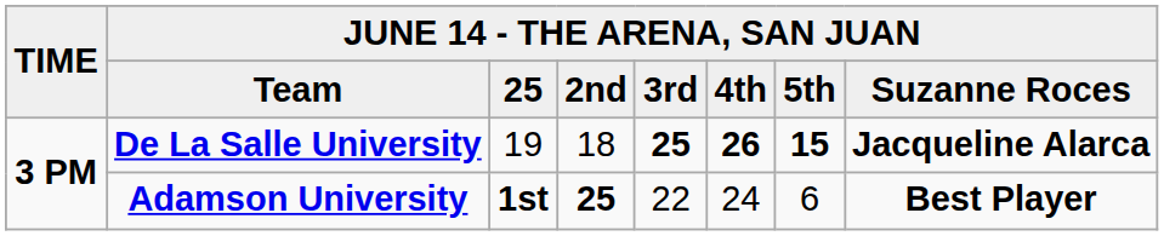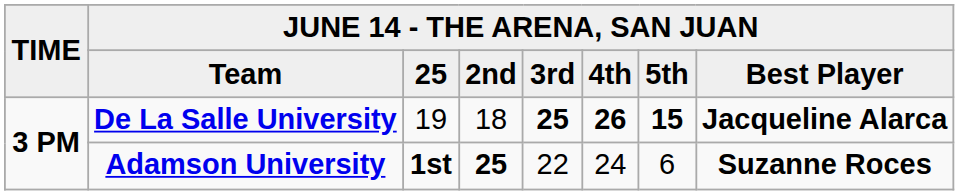 <table class="wikitable" style="text-align: center">
 <tr style="background:#efefef;">
 <td rowspan=2><strong>TIME</strong></td>
 <td colspan=7><strong>JUNE 14 - THE ARENA, SAN JUAN</strong></td>
 </tr>
 <tr style="background:#efefef;">
 <td><strong>Team</strong></td>
 <td><strong>25</strong></td>
 <td><strong>2nd</strong></td>
 <td><strong>3rd</strong></td>
 <td><strong>4th</strong></td>
 <td><strong>5th</strong></td>
-<td><strong>Suzanne Roces</strong></td>
+<td><strong>Best Player</strong></td>
 </tr>
 <tr>
 <td rowspan=2><strong>3 PM</strong></td>
 <td><strong><a href='#'>De La Salle University</a></strong></td>
 <td>19</td>
 <td>18</td>
 <td><strong>25</strong></td>
 <td><strong>26</strong></td>
 <td><strong>15</strong></td>
 <td><strong>Jacqueline Alarca</strong></td>
 </tr>
 <tr>
 <td><strong><a href='#'>Adamson University</a></strong></td>
 <td><strong>1st</strong></td>
 <td><strong>25</strong></td>
 <td>22</td>
 <td>24</td>
 <td>6</td>
-<td><strong>Best Player</strong></td>
+<td><strong>Suzanne Roces</strong></td>
 </tr>
 </table>
